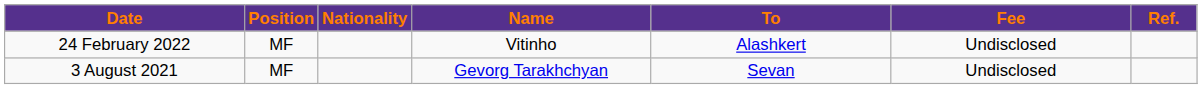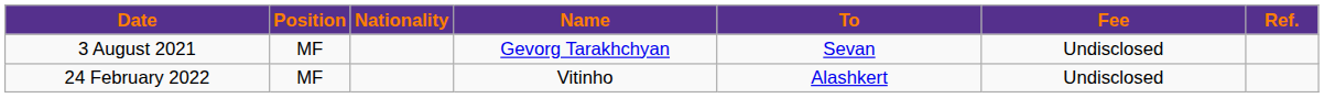 <table class="wikitable"  style="text-align:center; font-size:90%; ">
 <tr>
 <th style="background:#55308D; color:#FF7F00; width:200px;">Date</th>
 <th style="background:#55308D; color:#FF7F00; width:50px;">Position</th>
 <th style="background:#55308D; color:#FF7F00; width:50px;">Nationality</th>
 <th style="background:#55308D; color:#FF7F00; width:200px;">Name</th>
 <th style="background:#55308D; color:#FF7F00; width:200px;">To</th>
 <th style="background:#55308D; color:#FF7F00; width:200px;">Fee</th>
 <th style="background:#55308D; color:#FF7F00; width:50px;">Ref.</th>
 </tr>
 <tr>
+<td>3 August 2021</td>
+<td>MF</td>
+<td></td>
+<td><a href='#'>Gevorg Tarakhchyan</a></td>
+<td><a href='#'>Sevan</a></td>
+<td>Undisclosed</td>
+<td></td>
+</tr>
+<tr>
 <td>24 February 2022</td>
 <td>MF</td>
 <td></td>
 <td>Vitinho</td>
 <td><a href='#'>Alashkert</a></td>
 <td>Undisclosed</td>
 <td></td>
 </tr>
-<tr>
-<td>3 August 2021</td>
-<td>MF</td>
-<td></td>
-<td><a href='#'>Gevorg Tarakhchyan</a></td>
-<td><a href='#'>Sevan</a></td>
-<td>Undisclosed</td>
-<td></td>
-</tr>
 </table>
